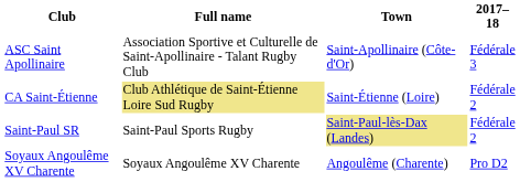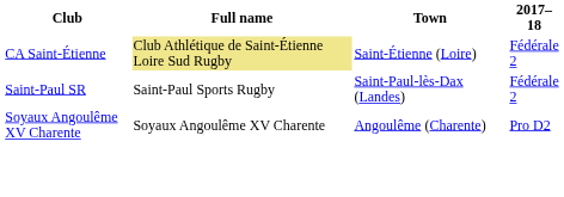 <table style="width:100%;">
 <tr>
 <th style="width:23%;">Club</th>
 <th style="width:40%;">Full name</th>
 <th style="width:28%;">Town</th>
 <th style="width:8%;">2017–18</th>
-</tr>
-<tr>
-<td><a href='#'>ASC Saint Apollinaire</a></td>
-<td>Association Sportive et Culturelle de Saint-Apollinaire - Talant Rugby Club</td>
-<td><a href='#'>Saint-Apollinaire</a> (<a href='#'>Côte-d'Or</a>)</td>
-<td><a href='#'>Fédérale 3</a></td>
 </tr>
 <tr>
 <td><a href='#'>CA Saint-Étienne</a></td>
 <td style="background: khaki;">Club Athlétique de Saint-Étienne Loire Sud Rugby</td>
 <td><a href='#'>Saint-Étienne</a> (<a href='#'>Loire</a>)</td>
 <td><a href='#'>Fédérale 2</a></td>
 </tr>
 <tr>
 <td><a href='#'>Saint-Paul SR</a></td>
 <td>Saint-Paul Sports Rugby</td>
-<td style="background: khaki;"><a href='#'>Saint-Paul-lès-Dax</a> (<a href='#'>Landes</a>)</td>
+<td><a href='#'>Saint-Paul-lès-Dax</a> (<a href='#'>Landes</a>)</td>
 <td><a href='#'>Fédérale 2</a></td>
 </tr>
 <tr>
 <td><a href='#'>Soyaux Angoulême XV Charente</a></td>
 <td>Soyaux Angoulême XV Charente</td>
 <td><a href='#'>Angoulême</a> (<a href='#'>Charente</a>)</td>
 <td><a href='#'>Pro D2</a></td>
 </tr>
 </table>
